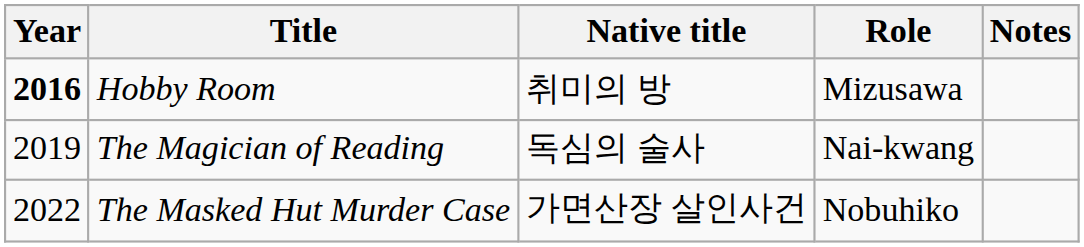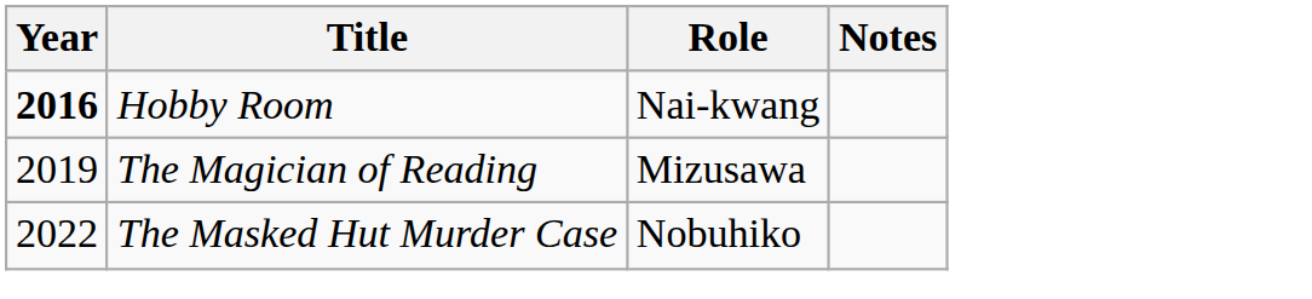 <table class="wikitable sortable">
 <tr>
 <th>Year</th>
 <th>Title</th>
-<th>Native title</th>
 <th>Role</th>
 <th class="unsortable">Notes</th>
 </tr>
 <tr>
 <td><strong>2016</strong></td>
 <td><em>Hobby Room</em></td>
-<td>취미의 방</td>
-<td>Mizusawa</td>
+<td>Nai-kwang</td>
 <td></td>
 </tr>
 <tr>
 <td>2019</td>
 <td><em>The Magician of Reading</em></td>
-<td>독심의 술사</td>
-<td>Nai-kwang</td>
+<td>Mizusawa</td>
 <td></td>
 </tr>
 <tr>
 <td>2022</td>
 <td><em>The Masked Hut Murder Case</em></td>
-<td>가면산장 살인사건</td>
 <td>Nobuhiko</td>
 <td></td>
 </tr>
 </table>
